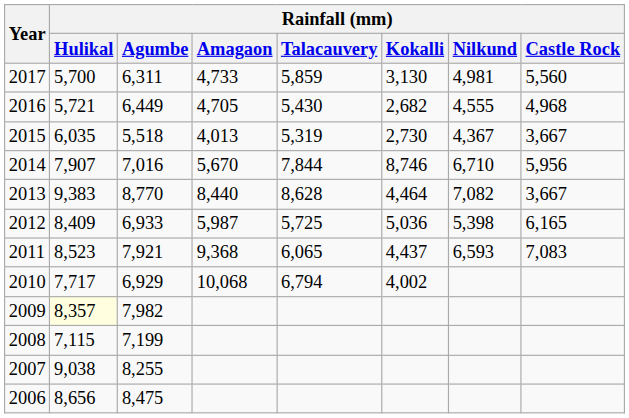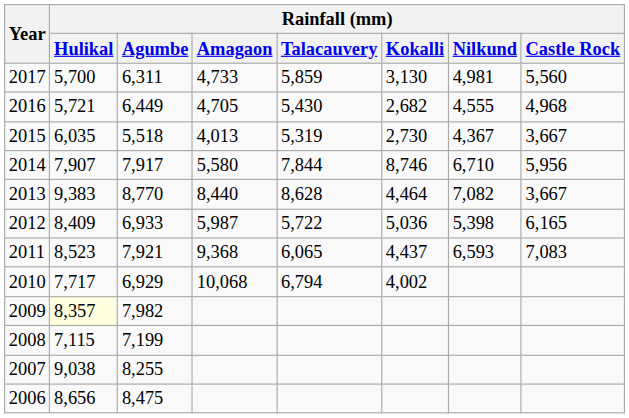 <table class="wikitable">
 <tr>
 <th rowspan="2">Year</th>
 <th colspan="7">Rainfall (mm)</th>
 </tr>
 <tr>
 <th><strong><a href='#'>Hulikal</a></strong></th>
 <th><a href='#'>Agumbe</a></th>
 <th><a href='#'>Amagaon</a></th>
 <th><a href='#'>Talacauvery</a></th>
 <th><a href='#'>Kokalli</a></th>
 <th><a href='#'>Nilkund</a></th>
 <th><a href='#'>Castle Rock</a></th>
 </tr>
 <tr>
 <td>2017</td>
 <td>5,700</td>
 <td>6,311</td>
 <td>4,733</td>
 <td>5,859</td>
 <td>3,130</td>
 <td>4,981</td>
 <td>5,560</td>
 </tr>
 <tr>
 <td>2016</td>
 <td>5,721</td>
 <td>6,449</td>
 <td>4,705</td>
 <td>5,430</td>
 <td>2,682</td>
 <td>4,555</td>
 <td>4,968</td>
 </tr>
 <tr>
 <td>2015</td>
 <td>6,035</td>
 <td>5,518</td>
 <td>4,013</td>
 <td>5,319</td>
 <td>2,730</td>
 <td>4,367</td>
 <td>3,667</td>
 </tr>
 <tr>
 <td>2014</td>
 <td>7,907</td>
-<td>7,016</td>
-<td>5,670</td>
+<td>7,917</td>
+<td>5,580</td>
 <td>7,844</td>
 <td>8,746</td>
 <td>6,710</td>
 <td>5,956</td>
 </tr>
 <tr>
 <td>2013</td>
 <td>9,383</td>
 <td>8,770</td>
 <td>8,440</td>
 <td>8,628</td>
 <td>4,464</td>
 <td>7,082</td>
 <td>3,667</td>
 </tr>
 <tr>
 <td>2012</td>
 <td>8,409</td>
 <td>6,933</td>
 <td>5,987</td>
-<td>5,725</td>
+<td>5,722</td>
 <td>5,036</td>
 <td>5,398</td>
 <td>6,165</td>
 </tr>
 <tr>
 <td>2011</td>
 <td>8,523</td>
 <td>7,921</td>
 <td>9,368</td>
 <td>6,065</td>
 <td>4,437</td>
 <td>6,593</td>
 <td>7,083</td>
 </tr>
 <tr>
 <td>2010</td>
 <td>7,717</td>
 <td>6,929</td>
 <td>10,068</td>
 <td>6,794</td>
 <td>4,002</td>
 <td></td>
 <td></td>
 </tr>
 <tr>
 <td>2009</td>
 <td style="background: lightyellow;">8,357</td>
 <td>7,982</td>
 <td></td>
 <td></td>
 <td></td>
 <td></td>
 <td></td>
 </tr>
 <tr>
 <td>2008</td>
 <td>7,115</td>
 <td>7,199</td>
 <td></td>
 <td></td>
 <td></td>
 <td></td>
 <td></td>
 </tr>
 <tr>
 <td>2007</td>
 <td>9,038</td>
 <td>8,255</td>
 <td></td>
 <td></td>
 <td></td>
 <td></td>
 <td></td>
 </tr>
 <tr>
 <td>2006</td>
 <td>8,656</td>
 <td>8,475</td>
 <td></td>
 <td></td>
 <td></td>
 <td></td>
 <td></td>
 </tr>
 </table>
